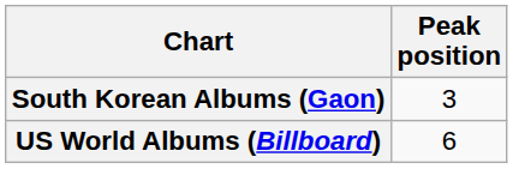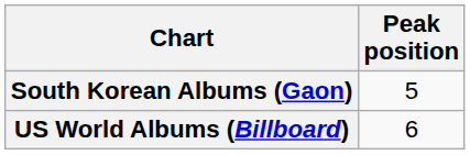 <table class="wikitable plainrowheaders">
 <tr>
 <th scope="col">Chart</th>
 <th scope="col">Peak<br>position</th>
 </tr>
 <tr>
 <th scope="row">South Korean Albums (<a href='#'>Gaon</a>)</th>
-<td style="text-align:center">3</td>
+<td style="text-align:center">5</td>
 </tr>
 <tr>
 <th scope="row">US World Albums (<a href='#'><em>Billboard</em></a>)</th>
 <td style="text-align:center">6</td>
 </tr>
 </table>
